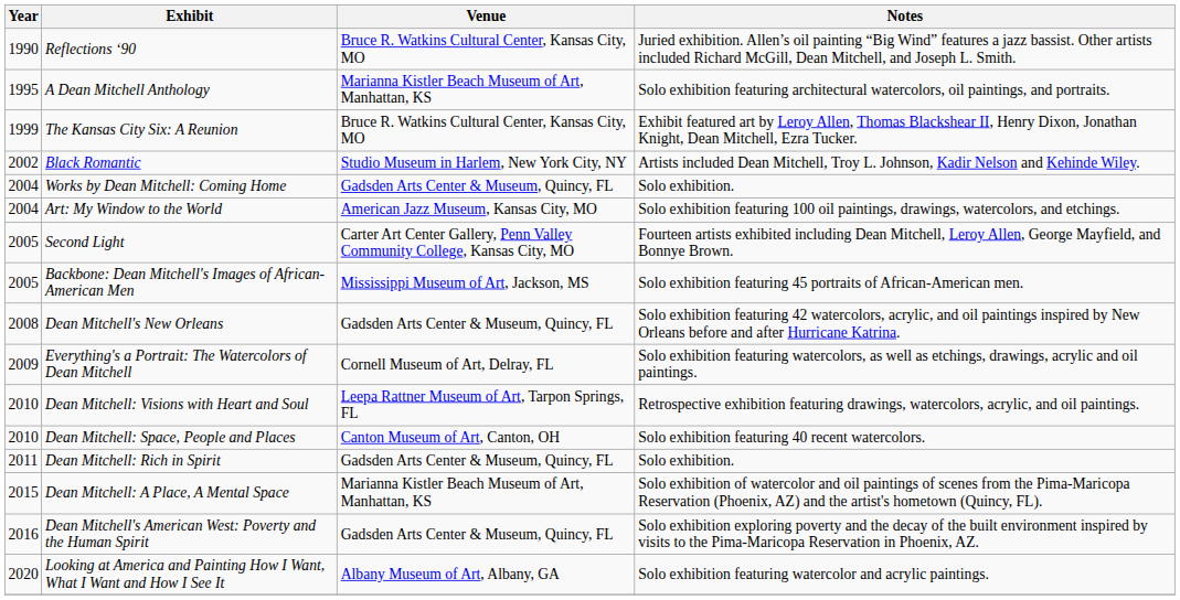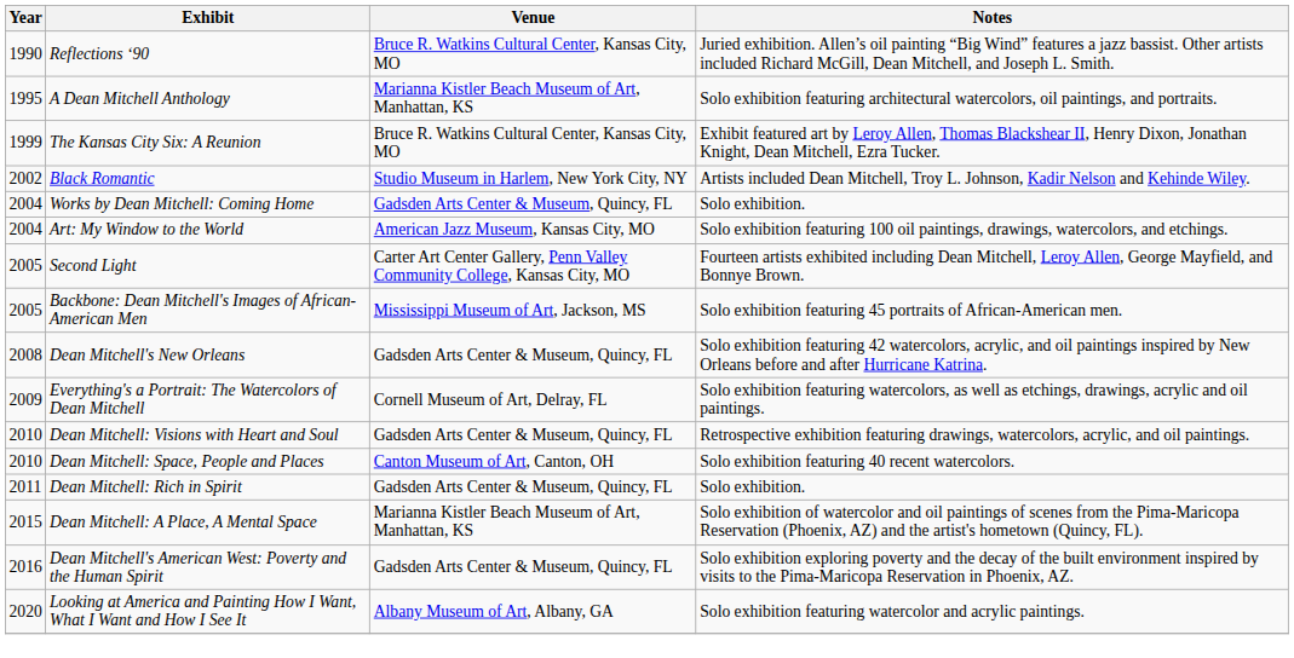 <table class="wikitable sortable">
 <tr>
 <th>Year</th>
 <th>Exhibit</th>
 <th class="unsortable">Venue</th>
 <th class="unsortable">Notes</th>
 </tr>
 <tr>
 <td>1990</td>
 <td><em>Reflections ‘90</em></td>
 <td><a href='#'>Bruce R. Watkins Cultural Center</a>, Kansas City, MO</td>
 <td>Juried exhibition. Allen’s oil painting “Big Wind” features a jazz bassist. Other artists included Richard McGill, Dean Mitchell, and Joseph L. Smith.</td>
 </tr>
 <tr>
 <td>1995</td>
 <td><em>A Dean Mitchell Anthology</em></td>
 <td><a href='#'>Marianna Kistler Beach Museum of Art</a>, Manhattan, KS</td>
 <td>Solo exhibition featuring architectural watercolors, oil paintings, and portraits.</td>
 </tr>
 <tr>
 <td>1999</td>
 <td><em>The Kansas City Six: A Reunion</em></td>
 <td>Bruce R. Watkins Cultural Center, Kansas City, MO</td>
 <td>Exhibit featured art by <a href='#'>Leroy Allen</a>, <a href='#'>Thomas Blackshear II</a>, Henry Dixon, Jonathan Knight, Dean Mitchell, Ezra Tucker.</td>
 </tr>
 <tr>
 <td>2002</td>
 <td><em><a href='#'>Black Romantic</a></em></td>
 <td><a href='#'>Studio Museum in Harlem</a>, New York City, NY</td>
 <td>Artists included Dean Mitchell, Troy L. Johnson, <a href='#'>Kadir Nelson</a> and <a href='#'>Kehinde Wiley</a>.</td>
 </tr>
 <tr>
 <td>2004</td>
 <td><em>Works by Dean Mitchell: Coming Home</em></td>
 <td><a href='#'>Gadsden Arts Center & Museum</a>, Quincy, FL</td>
 <td>Solo exhibition.</td>
 </tr>
 <tr>
 <td>2004</td>
 <td><em>Art: My Window to the World</em></td>
 <td><a href='#'>American Jazz Museum</a>, Kansas City, MO</td>
 <td>Solo exhibition featuring 100 oil paintings, drawings, watercolors, and etchings.</td>
 </tr>
 <tr>
 <td>2005</td>
 <td><em>Second Light</em></td>
 <td>Carter Art Center Gallery, <a href='#'>Penn Valley Community College</a>, Kansas City, MO</td>
 <td>Fourteen artists exhibited including Dean Mitchell, <a href='#'>Leroy Allen</a>, George Mayfield, and Bonnye Brown.</td>
 </tr>
 <tr>
 <td>2005</td>
 <td><em>Backbone: Dean Mitchell's Images of African-American Men</em></td>
 <td><a href='#'>Mississippi Museum of Art</a>, Jackson, MS</td>
 <td>Solo exhibition featuring 45 portraits of African-American men.</td>
 </tr>
 <tr>
 <td>2008</td>
 <td><em>Dean Mitchell's New Orleans</em></td>
 <td>Gadsden Arts Center & Museum, Quincy, FL</td>
 <td>Solo exhibition featuring 42 watercolors, acrylic, and oil paintings inspired by New Orleans before and after <a href='#'>Hurricane Katrina</a>.</td>
 </tr>
 <tr>
 <td>2009</td>
 <td><em>Everything's a Portrait: The Watercolors of Dean Mitchell</em></td>
 <td>Cornell Museum of Art, Delray, FL</td>
 <td>Solo exhibition featuring watercolors, as well as etchings, drawings, acrylic and oil paintings.</td>
 </tr>
 <tr>
 <td>2010</td>
 <td><em>Dean Mitchell: Visions with Heart and Soul</em></td>
-<td><a href='#'>Leepa Rattner Museum of Art</a>, Tarpon Springs, FL</td>
+<td>Gadsden Arts Center & Museum, Quincy, FL</td>
 <td>Retrospective exhibition featuring drawings, watercolors, acrylic, and oil paintings.</td>
 </tr>
 <tr>
 <td>2010</td>
 <td><em>Dean Mitchell: Space, People and Places</em></td>
 <td><a href='#'>Canton Museum of Art</a>, Canton, OH</td>
 <td>Solo exhibition featuring 40 recent watercolors.</td>
 </tr>
 <tr>
 <td>2011</td>
 <td><em>Dean Mitchell: Rich in Spirit</em></td>
 <td>Gadsden Arts Center & Museum, Quincy, FL</td>
 <td>Solo exhibition.</td>
 </tr>
 <tr>
 <td>2015</td>
 <td><em>Dean Mitchell: A Place, A Mental Space</em></td>
 <td>Marianna Kistler Beach Museum of Art, Manhattan, KS</td>
 <td>Solo exhibition of watercolor and oil paintings of scenes from the Pima-Maricopa Reservation (Phoenix, AZ) and the artist's hometown (Quincy, FL).</td>
 </tr>
 <tr>
 <td>2016</td>
 <td><em>Dean Mitchell's American West: Poverty and the Human Spirit</em></td>
 <td>Gadsden Arts Center & Museum, Quincy, FL</td>
 <td>Solo exhibition exploring poverty and the decay of the built environment inspired by visits to the Pima-Maricopa Reservation in Phoenix, AZ.</td>
 </tr>
 <tr>
 <td>2020</td>
 <td><em>Looking at America and Painting How I Want, What I Want and How I See It</em></td>
 <td><a href='#'>Albany Museum of Art</a>, Albany, GA</td>
 <td>Solo exhibition featuring watercolor and acrylic paintings.</td>
 </tr>
 <tr>
 </tr>
 </table>
